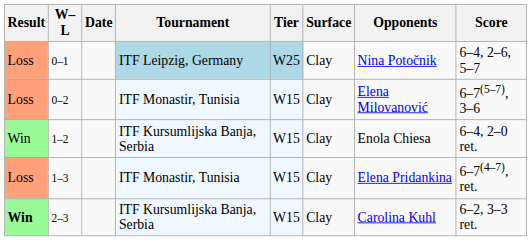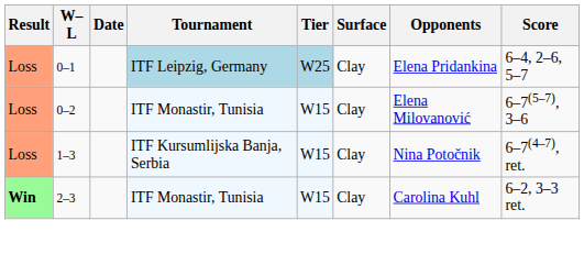 <table class="sortable wikitable nowrap">
 <tr>
 <th>Result</th>
 <th class="unsortable">W–L</th>
 <th>Date</th>
 <th>Tournament</th>
 <th>Tier</th>
 <th>Surface</th>
 <th>Opponents</th>
 <th class="unsortable">Score</th>
 </tr>
 <tr>
 <td style="background:#ffa07a;">Loss</td>
 <td><small>0–1</small></td>
 <td></td>
 <td style="background:lightblue;">ITF Leipzig, Germany</td>
 <td style="background:lightblue;">W25</td>
 <td>Clay</td>
-<td> <a href='#'>Nina Potočnik</a></td>
+<td> <a href='#'>Elena Pridankina</a></td>
 <td>6–4, 2–6, 5–7</td>
 </tr>
 <tr>
 <td style="background:#ffa07a;">Loss</td>
 <td><small>0–2</small></td>
 <td></td>
 <td style="background:#f0f8ff;">ITF Monastir, Tunisia</td>
 <td style="background:#f0f8ff;">W15</td>
 <td>Clay</td>
 <td> <a href='#'>Elena Milovanović</a></td>
 <td>6–7<sup>(5–7)</sup>, 3–6</td>
 </tr>
 <tr>
-<td style="background:#98fb98;">Win</td>
-<td><small>1–2</small></td>
+<td style="background:#ffa07a;">Loss</td>
+<td><small>1–3</small></td>
 <td></td>
 <td style="background:#f0f8ff;">ITF Kursumlijska Banja, Serbia</td>
 <td style="background:#f0f8ff;">W15</td>
 <td>Clay</td>
-<td> Enola Chiesa</td>
-<td>6–4, 2–0 ret.</td>
-</tr>
-<tr>
-<td style="background:#ffa07a;">Loss</td>
-<td><small>1–3</small></td>
-<td></td>
-<td style="background:#f0f8ff;">ITF Monastir, Tunisia</td>
-<td style="background:#f0f8ff;">W15</td>
-<td>Clay</td>
-<td> <a href='#'>Elena Pridankina</a></td>
+<td> <a href='#'>Nina Potočnik</a></td>
 <td>6–7<sup>(4–7)</sup>, ret.</td>
 </tr>
 <tr>
 <td style="background:#98fb98;"><strong>Win</strong></td>
 <td><small>2–3</small></td>
 <td></td>
-<td style="background:#f0f8ff;">ITF Kursumlijska Banja, Serbia</td>
+<td style="background:#f0f8ff;">ITF Monastir, Tunisia</td>
 <td style="background:#f0f8ff;">W15</td>
 <td>Clay</td>
 <td> <a href='#'>Carolina Kuhl</a></td>
 <td>6–2, 3–3 ret.</td>
 </tr>
 </table>
